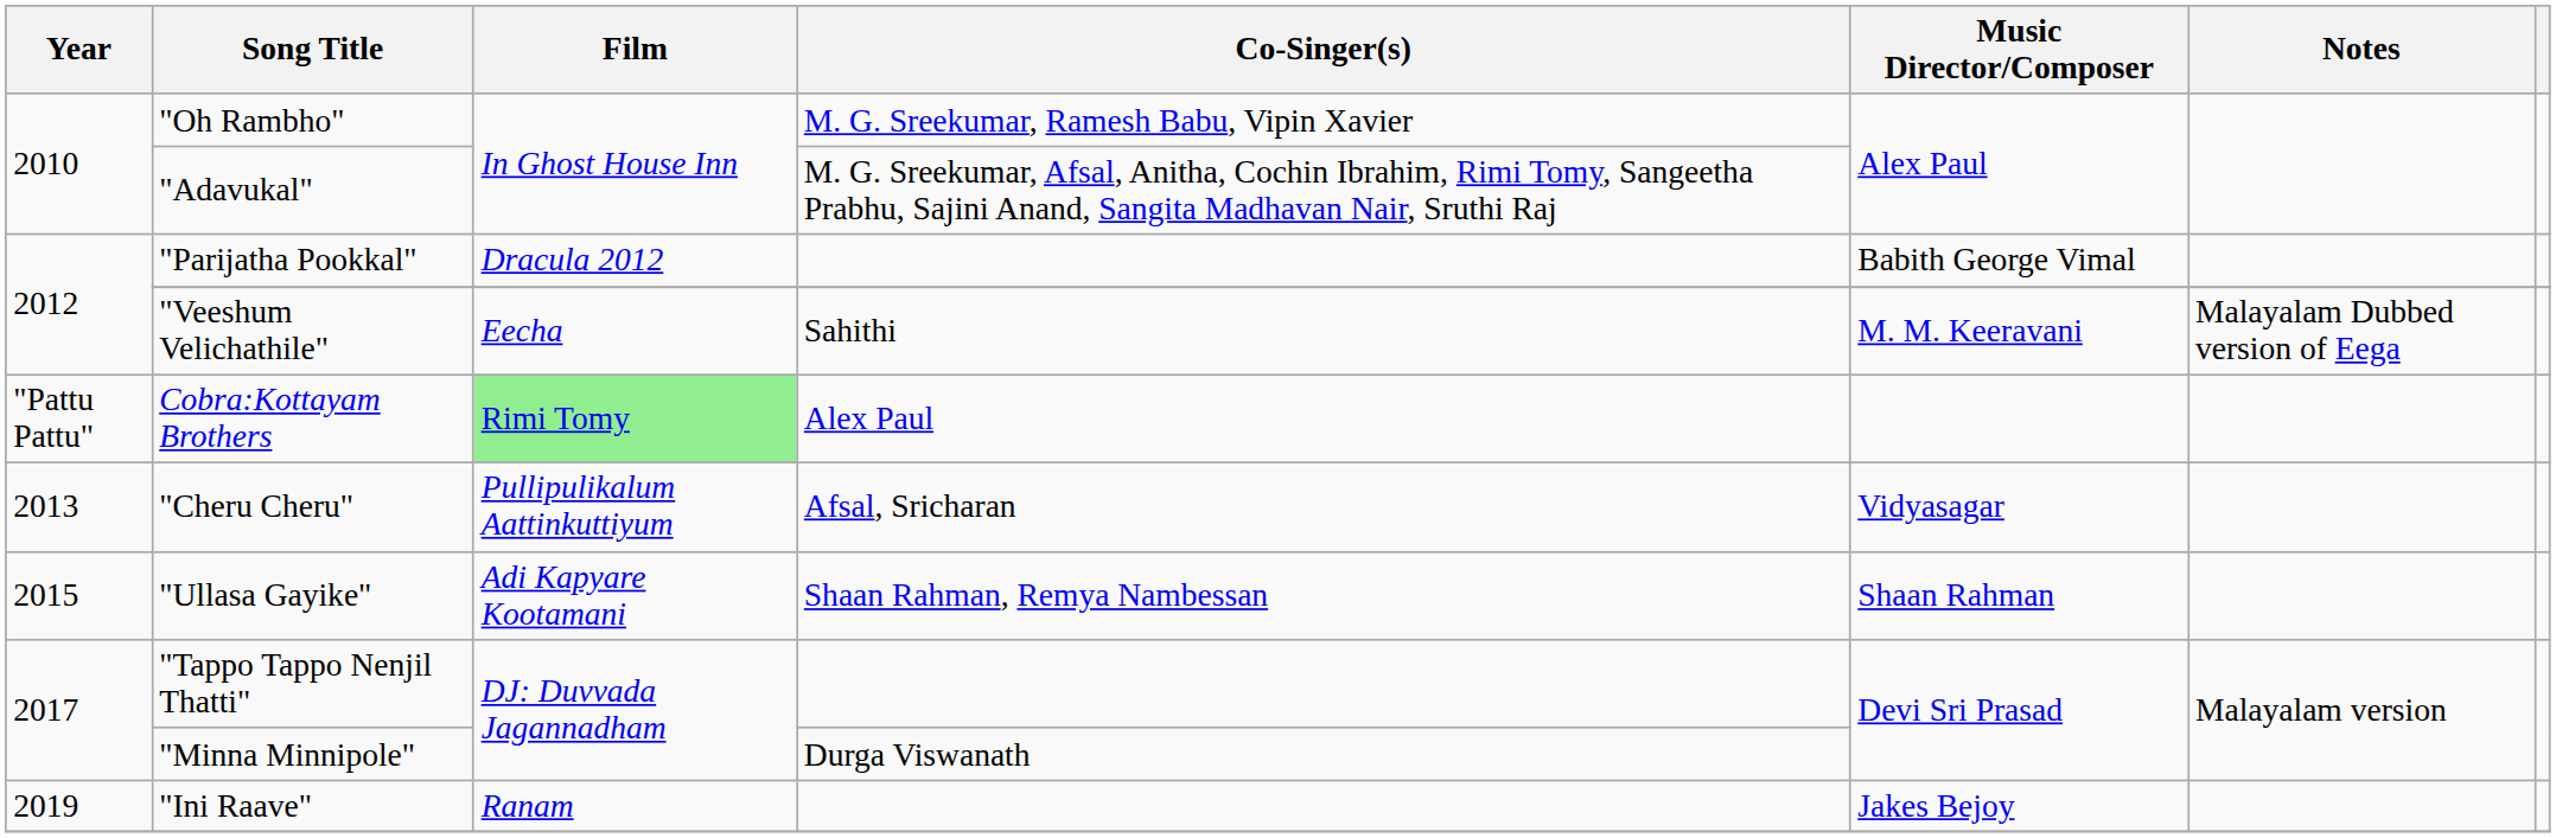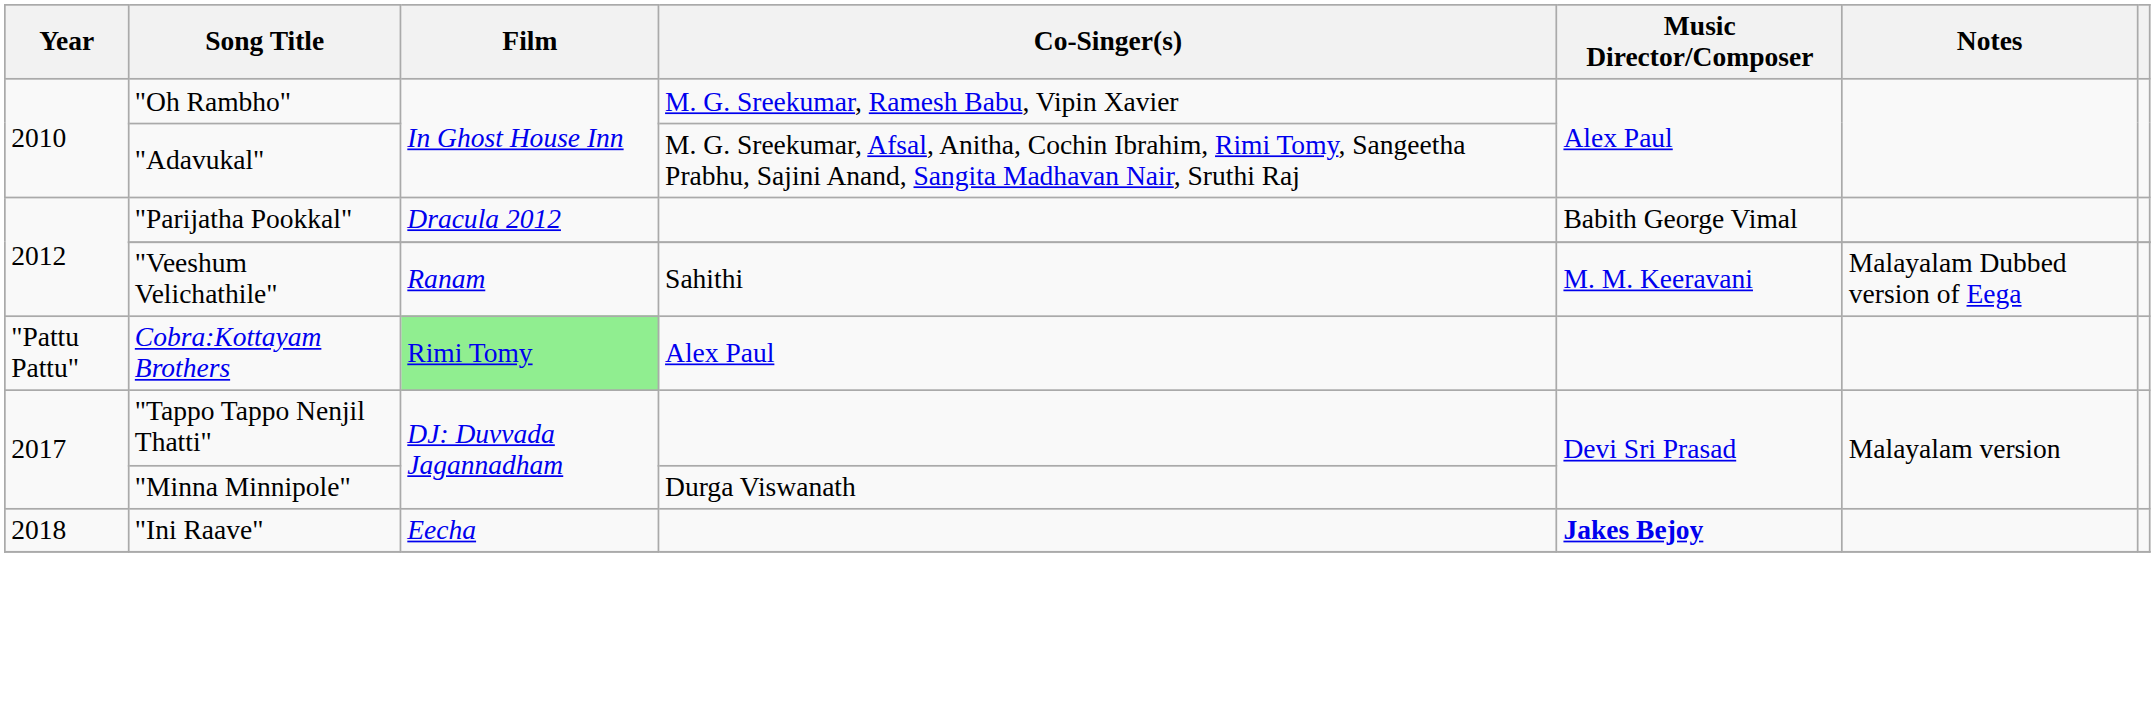 <table class="wikitable">
 <tr>
 <th>Year</th>
 <th>Song Title</th>
 <th>Film</th>
 <th>Co-Singer(s)</th>
 <th>Music Director/Composer</th>
 <th>Notes</th>
 <th></th>
 </tr>
 <tr>
 <td rowspan="2">2010</td>
 <td>"Oh Rambho"</td>
 <td rowspan="2"><em><a href='#'>In Ghost House Inn</a></em></td>
 <td><a href='#'>M. G. Sreekumar</a>, <a href='#'>Ramesh Babu</a>, Vipin Xavier</td>
 <td rowspan="2"><a href='#'>Alex Paul</a></td>
 <td rowspan="2"></td>
 <td rowspan="2"></td>
 </tr>
 <tr>
 <td>"Adavukal"</td>
 <td>M. G. Sreekumar, <a href='#'>Afsal</a>, Anitha, Cochin Ibrahim, <a href='#'>Rimi Tomy</a>, Sangeetha Prabhu, Sajini Anand, <a href='#'>Sangita Madhavan Nair</a>, Sruthi Raj</td>
 </tr>
 <tr>
 <td rowspan="3">2012</td>
 <td>"Parijatha Pookkal"</td>
 <td><em><a href='#'>Dracula 2012</a></em></td>
 <td></td>
 <td>Babith George Vimal</td>
 <td></td>
 <td></td>
 </tr>
 <tr>
 </tr>
 <tr>
 <td>"Veeshum Velichathile"</td>
-<td><em><a href='#'>Eecha</a></em></td>
+<td><em><a href='#'>Ranam</a></em></td>
 <td>Sahithi</td>
 <td><a href='#'>M. M. Keeravani</a></td>
 <td>Malayalam Dubbed version of <a href='#'>Eega</a></td>
 <td></td>
 </tr>
 <tr>
 <td>"Pattu Pattu"</td>
 <td><em><a href='#'>Cobra:Kottayam Brothers</a></em></td>
 <td style="background: lightgreen;"><a href='#'>Rimi Tomy</a></td>
 <td><a href='#'>Alex Paul</a></td>
-<td></td>
-<td></td>
-</tr>
-<tr>
-<td>2013</td>
-<td>"Cheru Cheru"</td>
-<td><em><a href='#'>Pullipulikalum Aattinkuttiyum</a></em></td>
-<td><a href='#'>Afsal</a>, Sricharan</td>
-<td><a href='#'>Vidyasagar</a></td>
-<td></td>
-<td></td>
-</tr>
-<tr>
-<td>2015</td>
-<td>"Ullasa Gayike"</td>
-<td><em><a href='#'>Adi Kapyare Kootamani</a></em></td>
-<td><a href='#'>Shaan Rahman</a>, <a href='#'>Remya Nambessan</a></td>
-<td><a href='#'>Shaan Rahman</a></td>
 <td></td>
 <td></td>
 </tr>
 <tr>
 <td rowspan="2">2017</td>
 <td>"Tappo Tappo Nenjil Thatti"</td>
 <td rowspan="2"><em><a href='#'>DJ: Duvvada Jagannadham</a></em></td>
 <td></td>
 <td rowspan="2"><a href='#'>Devi Sri Prasad</a></td>
 <td rowspan="2">Malayalam version</td>
 <td rowspan="2"></td>
 </tr>
 <tr>
 <td>"Minna Minnipole"</td>
 <td>Durga Viswanath</td>
 </tr>
 <tr>
-<td>2019</td>
+<td>2018</td>
 <td>"Ini Raave"</td>
-<td><em><a href='#'>Ranam</a></em></td>
+<td><em><a href='#'>Eecha</a></em></td>
 <td></td>
-<td><a href='#'>Jakes Bejoy</a></td>
+<td><strong><a href='#'>Jakes Bejoy</a></strong></td>
 <td></td>
 <td></td>
 </tr>
 <tr>
 </tr>
 </table>
